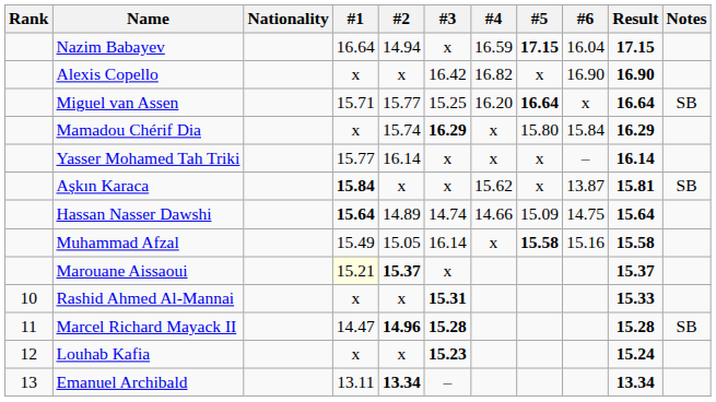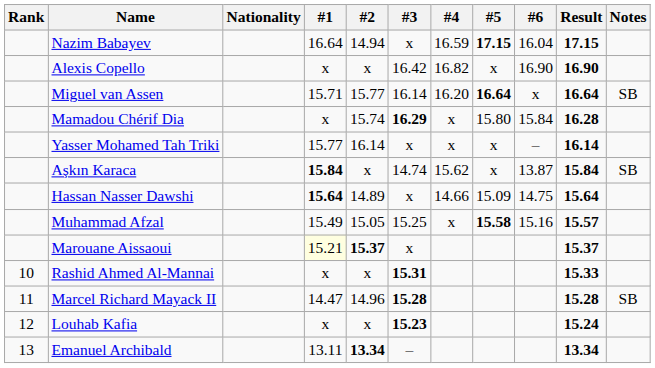 <table class="wikitable sortable" style="text-align:center;font-size:95%">
 <tr>
 <th>Rank</th>
 <th>Name</th>
 <th>Nationality</th>
 <th>#1</th>
 <th>#2</th>
 <th>#3</th>
 <th>#4</th>
 <th>#5</th>
 <th>#6</th>
 <th>Result</th>
 <th>Notes</th>
 </tr>
 <tr>
 <td></td>
 <td align=left><a href='#'>Nazim Babayev</a></td>
 <td align=left></td>
 <td>16.64</td>
 <td>14.94</td>
 <td>x</td>
 <td>16.59</td>
 <td><strong>17.15</strong></td>
 <td>16.04</td>
 <td><strong>17.15</strong></td>
 <td></td>
 </tr>
 <tr>
 <td></td>
 <td align=left><a href='#'>Alexis Copello</a></td>
 <td align=left></td>
 <td>x</td>
 <td>x</td>
 <td>16.42</td>
 <td>16.82</td>
 <td>x</td>
 <td>16.90</td>
 <td><strong>16.90</strong></td>
 <td></td>
 </tr>
 <tr>
 <td></td>
 <td align=left><a href='#'>Miguel van Assen</a></td>
 <td align=left></td>
 <td>15.71</td>
 <td>15.77</td>
-<td>15.25</td>
+<td>16.14</td>
 <td>16.20</td>
 <td><strong>16.64</strong></td>
 <td>x</td>
 <td><strong>16.64</strong></td>
 <td>SB</td>
 </tr>
 <tr>
 <td></td>
 <td align=left><a href='#'>Mamadou Chérif Dia</a></td>
 <td align=left></td>
 <td>x</td>
 <td>15.74</td>
 <td><strong>16.29</strong></td>
 <td>x</td>
 <td>15.80</td>
 <td>15.84</td>
-<td><strong>16.29</strong></td>
+<td><strong>16.28</strong></td>
 <td></td>
 </tr>
 <tr>
 <td></td>
 <td align=left><a href='#'>Yasser Mohamed Tah Triki</a></td>
 <td align=left></td>
 <td>15.77</td>
 <td>16.14</td>
 <td>x</td>
 <td>x</td>
 <td>x</td>
 <td>–</td>
 <td><strong>16.14</strong></td>
 <td></td>
 </tr>
 <tr>
 <td></td>
 <td align=left><a href='#'>Aşkın Karaca</a></td>
 <td align=left></td>
 <td><strong>15.84</strong></td>
 <td>x</td>
-<td>x</td>
+<td>14.74</td>
 <td>15.62</td>
 <td>x</td>
 <td>13.87</td>
-<td><strong>15.81</strong></td>
+<td><strong>15.84</strong></td>
 <td>SB</td>
 </tr>
 <tr>
 <td></td>
 <td align=left><a href='#'>Hassan Nasser Dawshi</a></td>
 <td align=left></td>
 <td><strong>15.64</strong></td>
 <td>14.89</td>
-<td>14.74</td>
+<td>x</td>
 <td>14.66</td>
 <td>15.09</td>
 <td>14.75</td>
 <td><strong>15.64</strong></td>
 <td></td>
 </tr>
 <tr>
 <td></td>
 <td align=left><a href='#'>Muhammad Afzal</a></td>
 <td align=left></td>
 <td>15.49</td>
 <td>15.05</td>
-<td>16.14</td>
+<td>15.25</td>
 <td>x</td>
 <td><strong>15.58</strong></td>
 <td>15.16</td>
-<td><strong>15.58</strong></td>
+<td><strong>15.57</strong></td>
 <td></td>
 </tr>
 <tr>
 <td></td>
 <td align=left><a href='#'>Marouane Aissaoui</a></td>
 <td align=left></td>
 <td style="background: lightyellow;">15.21</td>
 <td><strong>15.37</strong></td>
 <td>x</td>
 <td></td>
 <td></td>
 <td></td>
 <td><strong>15.37</strong></td>
 <td></td>
 </tr>
 <tr>
 <td>10</td>
 <td align=left><a href='#'>Rashid Ahmed Al-Mannai</a></td>
 <td align=left></td>
 <td>x</td>
 <td>x</td>
 <td><strong>15.31</strong></td>
 <td></td>
 <td></td>
 <td></td>
 <td><strong>15.33</strong></td>
 <td></td>
 </tr>
 <tr>
 <td>11</td>
 <td align=left><a href='#'>Marcel Richard Mayack II</a></td>
 <td align=left></td>
 <td>14.47</td>
-<td><strong>14.96</strong></td>
+<td>14.96</td>
 <td><strong>15.28</strong></td>
 <td></td>
 <td></td>
 <td></td>
 <td><strong>15.28</strong></td>
 <td>SB</td>
 </tr>
 <tr>
 <td>12</td>
 <td align=left><a href='#'>Louhab Kafia</a></td>
 <td align=left></td>
 <td>x</td>
 <td>x</td>
 <td><strong>15.23</strong></td>
 <td></td>
 <td></td>
 <td></td>
 <td><strong>15.24</strong></td>
 <td></td>
 </tr>
 <tr>
 <td>13</td>
 <td align=left><a href='#'>Emanuel Archibald</a></td>
 <td align=left></td>
 <td>13.11</td>
 <td><strong>13.34</strong></td>
 <td>–</td>
 <td></td>
 <td></td>
 <td></td>
 <td><strong>13.34</strong></td>
 <td></td>
 </tr>
 </table>
